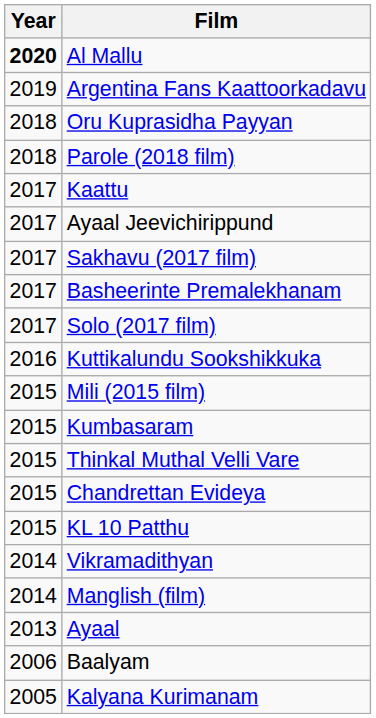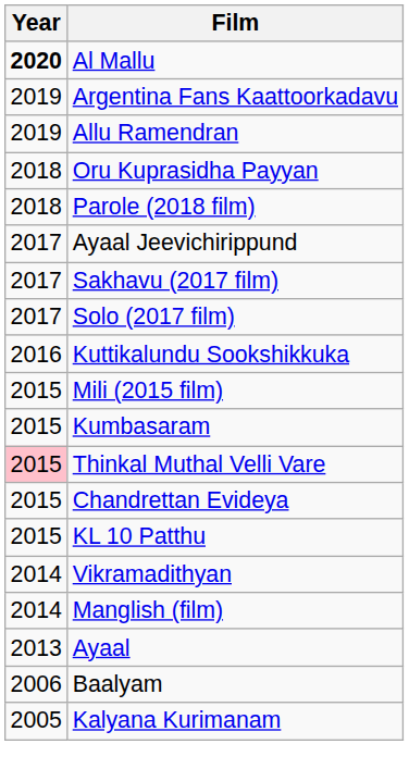 <table class="wikitable sortable">
 <tr>
 <th>Year</th>
 <th>Film</th>
 </tr>
 <tr>
 <td><strong>2020</strong></td>
 <td><a href='#'>Al Mallu</a></td>
 </tr>
 <tr>
 <td>2019</td>
 <td><a href='#'>Argentina Fans Kaattoorkadavu</a></td>
 </tr>
 <tr>
+<td>2019</td>
+<td><a href='#'>Allu Ramendran</a></td>
+</tr>
+<tr>
 <td>2018</td>
 <td><a href='#'>Oru Kuprasidha Payyan</a></td>
 </tr>
 <tr>
 <td>2018</td>
 <td><a href='#'>Parole (2018 film)</a></td>
 </tr>
 <tr>
 <td>2017</td>
-<td><a href='#'>Kaattu</a></td>
-</tr>
-<tr>
-<td>2017</td>
 <td>Ayaal Jeevichirippund</td>
 </tr>
 <tr>
 <td>2017</td>
 <td><a href='#'>Sakhavu (2017 film)</a></td>
-</tr>
-<tr>
-<td>2017</td>
-<td><a href='#'>Basheerinte Premalekhanam</a></td>
 </tr>
 <tr>
 <td>2017</td>
 <td><a href='#'>Solo (2017 film)</a></td>
 </tr>
 <tr>
 <td>2016</td>
 <td><a href='#'>Kuttikalundu Sookshikkuka</a></td>
 </tr>
 <tr>
 <td>2015</td>
 <td><a href='#'>Mili (2015 film)</a></td>
 </tr>
 <tr>
 <td>2015</td>
 <td><a href='#'>Kumbasaram</a></td>
 </tr>
 <tr>
-<td>2015</td>
+<td style="background: pink;">2015</td>
 <td><a href='#'>Thinkal Muthal Velli Vare</a></td>
 </tr>
 <tr>
 <td>2015</td>
 <td><a href='#'>Chandrettan Evideya</a></td>
 </tr>
 <tr>
 <td>2015</td>
 <td><a href='#'>KL 10 Patthu</a></td>
 </tr>
 <tr>
 <td>2014</td>
 <td><a href='#'>Vikramadithyan</a></td>
 </tr>
 <tr>
 <td>2014</td>
 <td><a href='#'>Manglish (film)</a></td>
 </tr>
 <tr>
 <td>2013</td>
 <td><a href='#'>Ayaal</a></td>
 </tr>
 <tr>
 <td>2006</td>
 <td>Baalyam</td>
 </tr>
 <tr>
 <td>2005</td>
 <td><a href='#'>Kalyana Kurimanam</a></td>
 </tr>
 </table>
